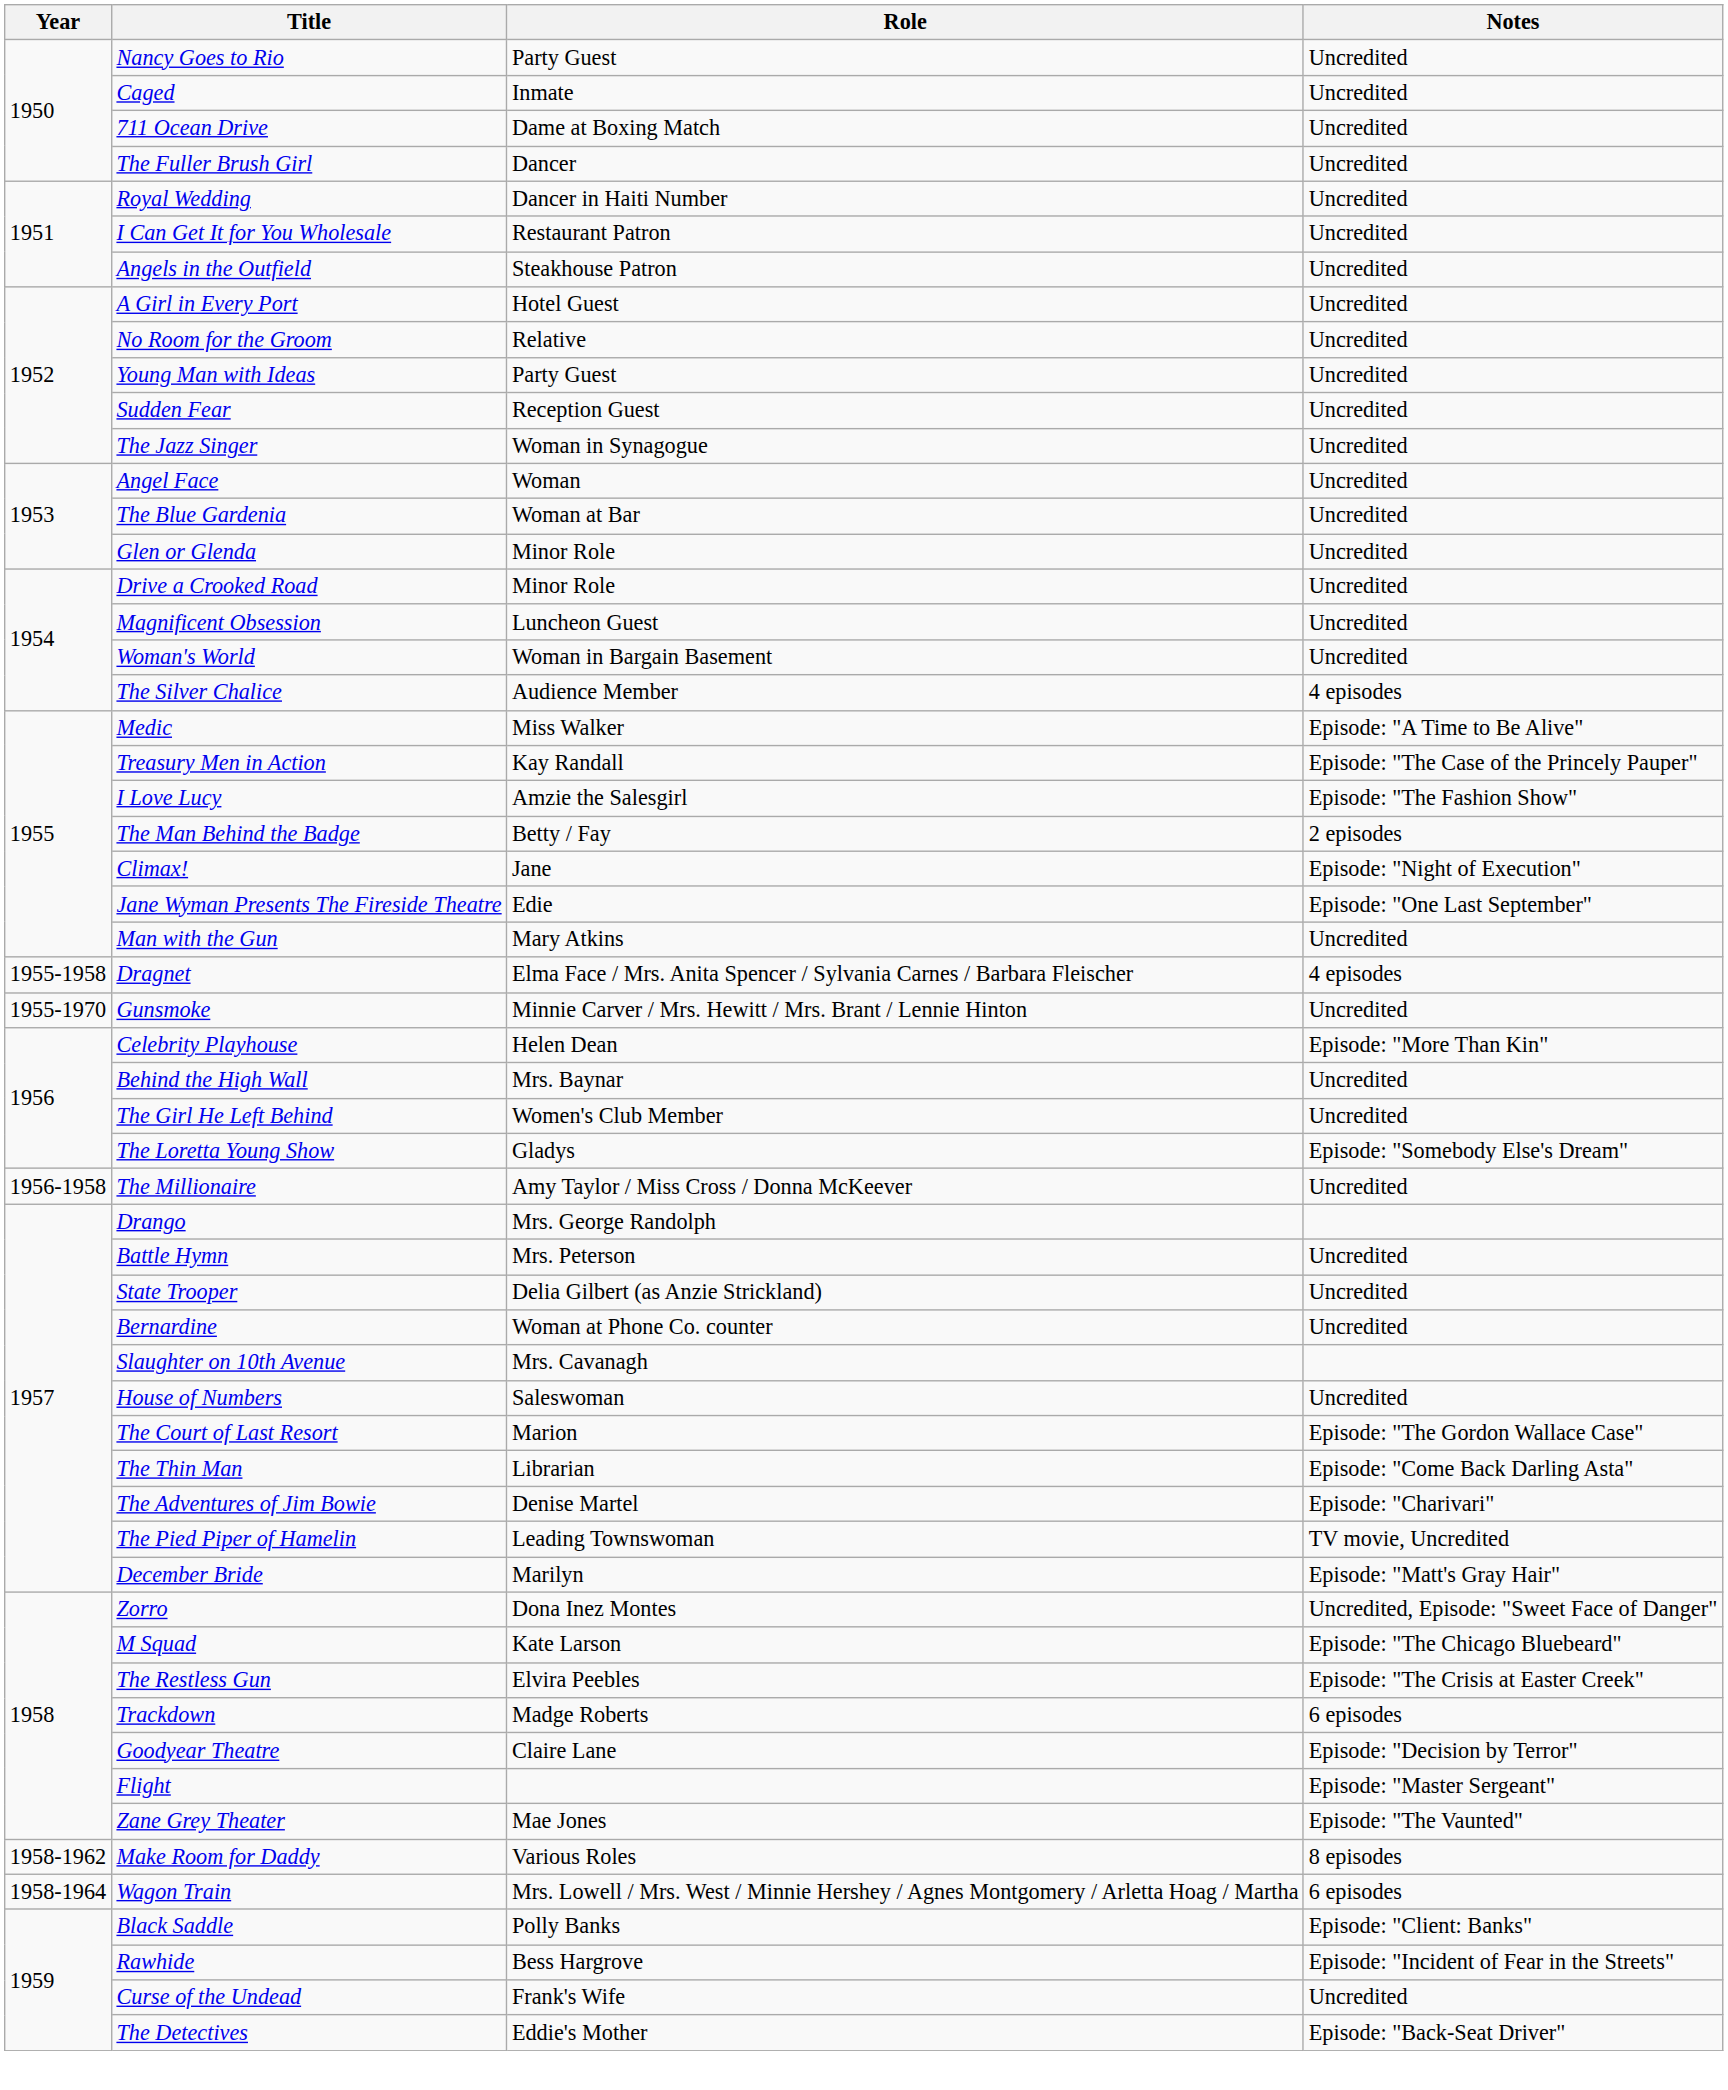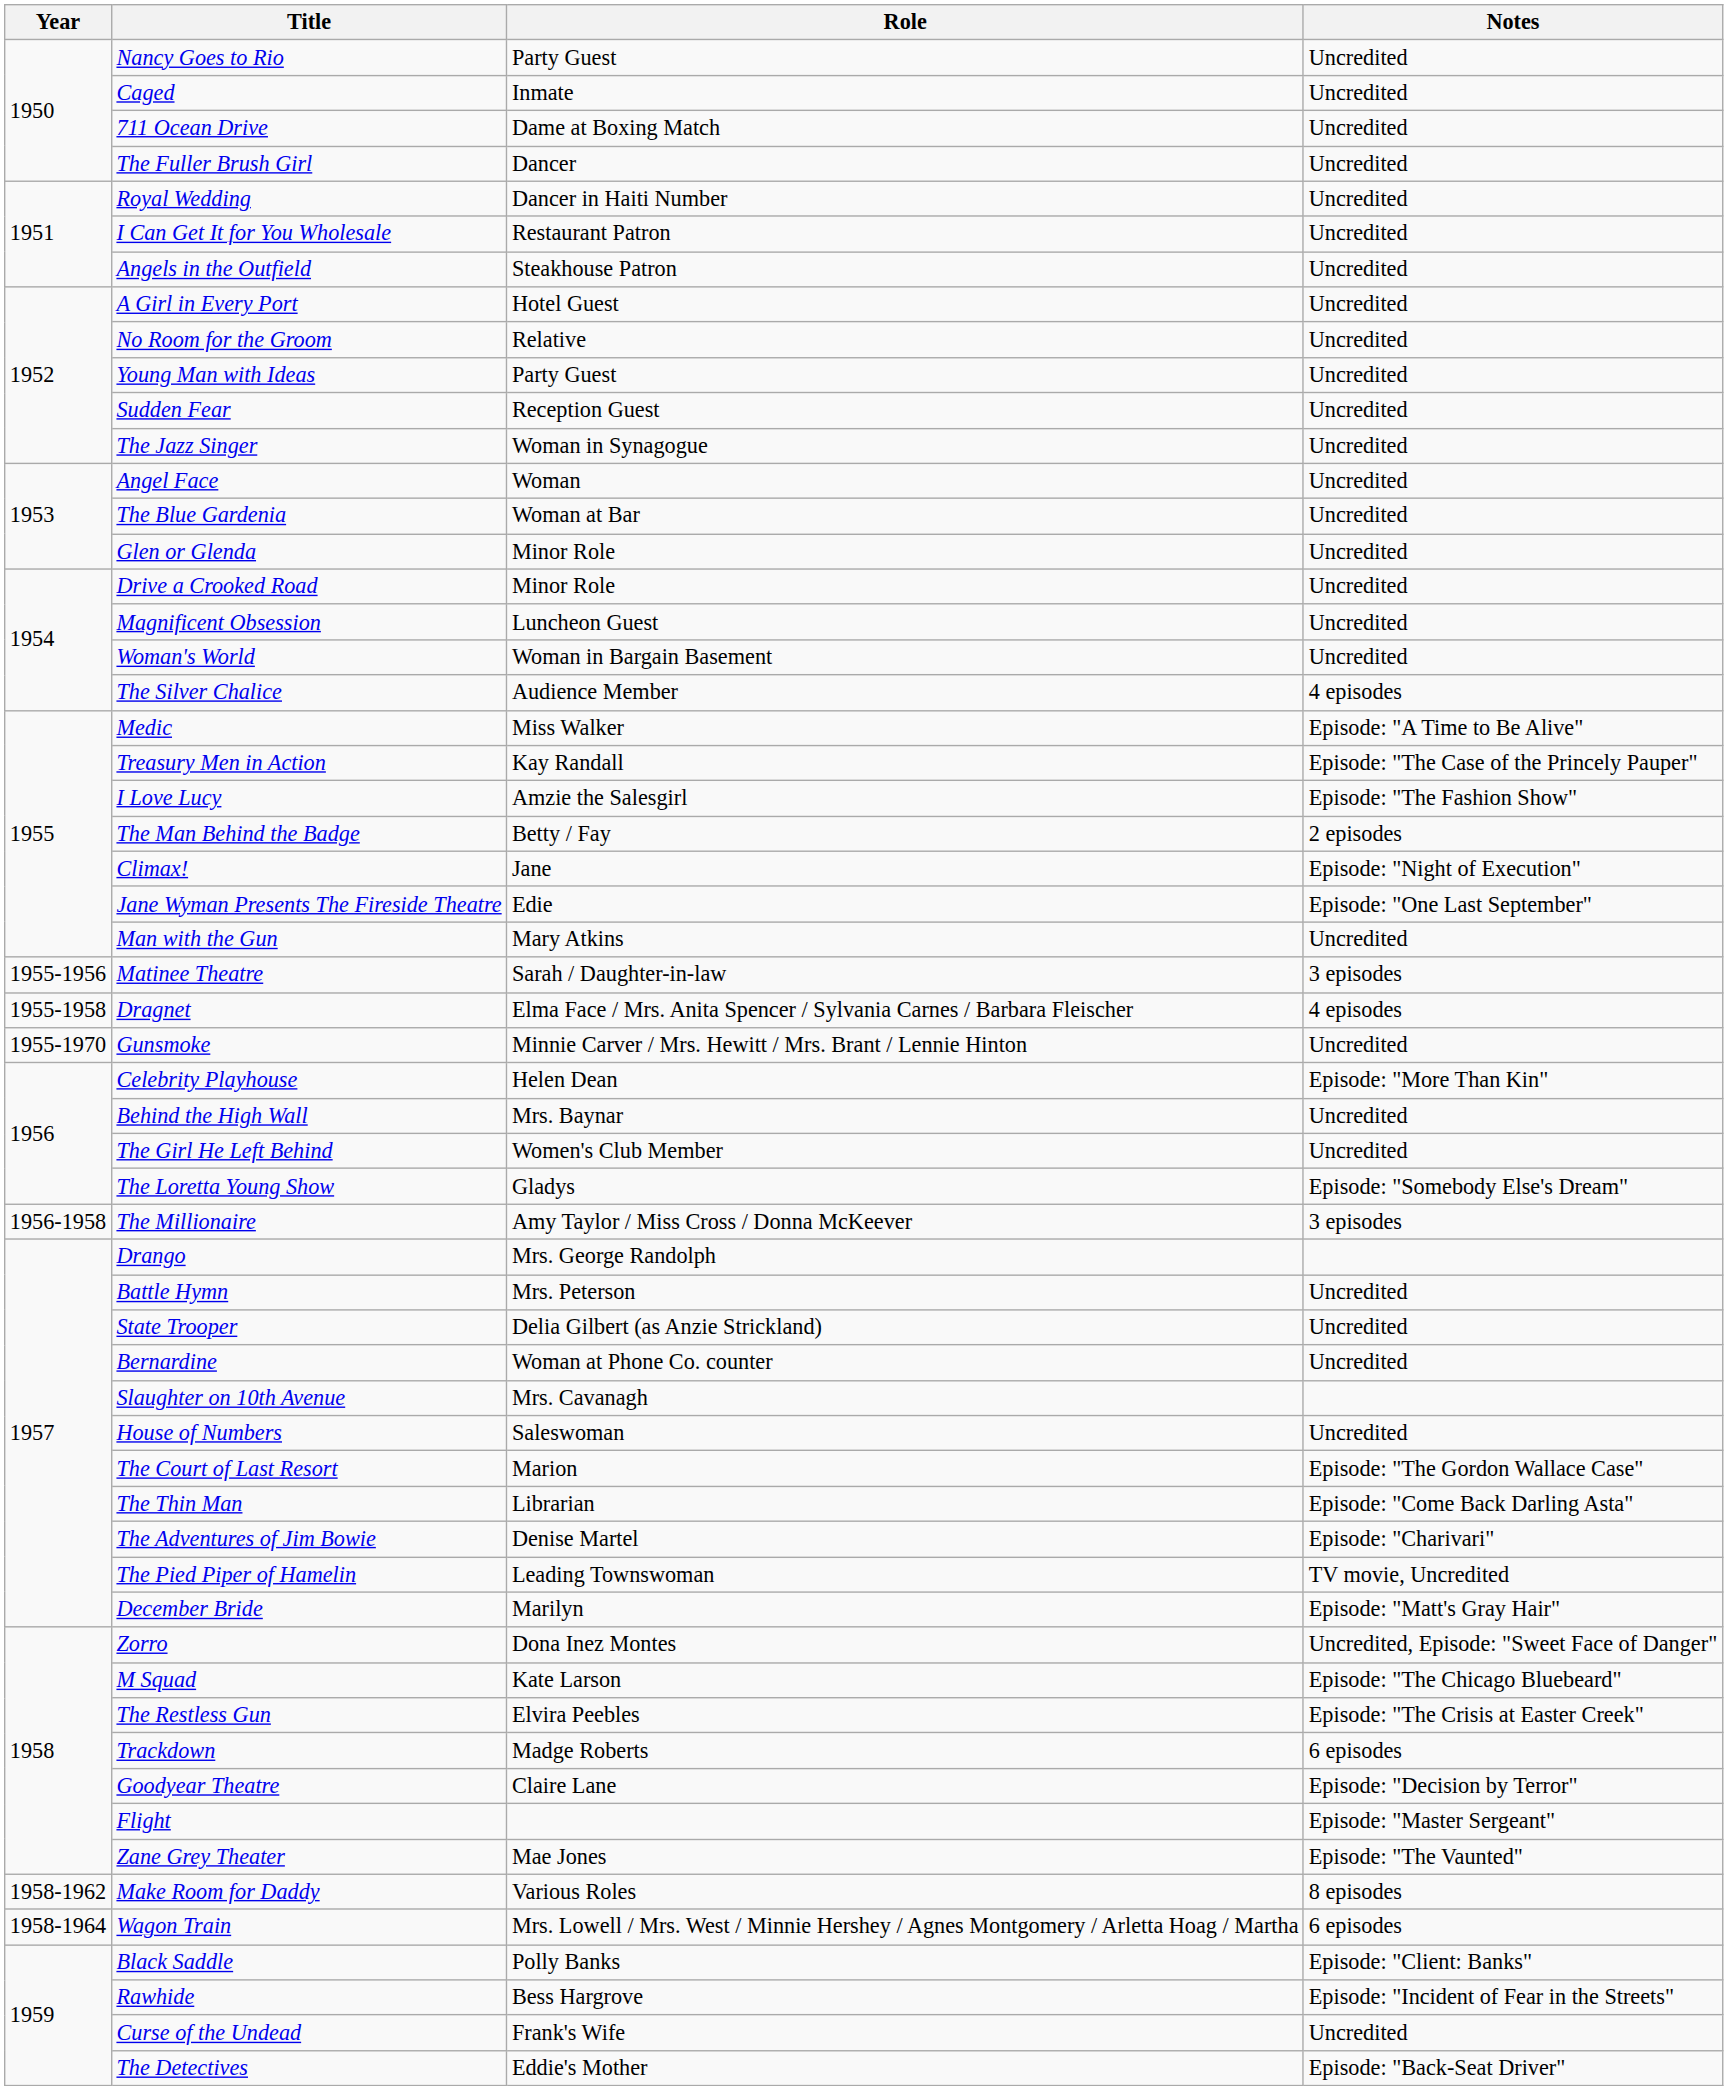 <table class="wikitable">
 <tr>
 <th>Year</th>
 <th>Title</th>
 <th>Role</th>
 <th>Notes</th>
 </tr>
 <tr>
 <td rowspan="4">1950</td>
 <td><em><a href='#'>Nancy Goes to Rio</a></em></td>
 <td>Party Guest</td>
 <td>Uncredited</td>
 </tr>
 <tr>
 <td><em><a href='#'>Caged</a></em></td>
 <td>Inmate</td>
 <td>Uncredited</td>
 </tr>
 <tr>
 <td><em><a href='#'>711 Ocean Drive</a></em></td>
 <td>Dame at Boxing Match</td>
 <td>Uncredited</td>
 </tr>
 <tr>
 <td><em><a href='#'>The Fuller Brush Girl</a></em></td>
 <td>Dancer</td>
 <td>Uncredited</td>
 </tr>
 <tr>
 <td rowspan="3">1951</td>
 <td><em><a href='#'>Royal Wedding</a></em></td>
 <td>Dancer in Haiti Number</td>
 <td>Uncredited</td>
 </tr>
 <tr>
 <td><em><a href='#'>I Can Get It for You Wholesale</a></em></td>
 <td>Restaurant Patron</td>
 <td>Uncredited</td>
 </tr>
 <tr>
 <td><em><a href='#'>Angels in the Outfield</a></em></td>
 <td>Steakhouse Patron</td>
 <td>Uncredited</td>
 </tr>
 <tr>
 <td rowspan="5">1952</td>
 <td><em><a href='#'>A Girl in Every Port</a></em></td>
 <td>Hotel Guest</td>
 <td>Uncredited</td>
 </tr>
 <tr>
 <td><em><a href='#'>No Room for the Groom</a></em></td>
 <td>Relative</td>
 <td>Uncredited</td>
 </tr>
 <tr>
 <td><em><a href='#'>Young Man with Ideas</a></em></td>
 <td>Party Guest</td>
 <td>Uncredited</td>
 </tr>
 <tr>
 <td><em><a href='#'>Sudden Fear</a></em></td>
 <td>Reception Guest</td>
 <td>Uncredited</td>
 </tr>
 <tr>
 <td><em><a href='#'>The Jazz Singer</a></em></td>
 <td>Woman in Synagogue</td>
 <td>Uncredited</td>
 </tr>
 <tr>
 <td rowspan="3">1953</td>
 <td><em><a href='#'>Angel Face</a></em></td>
 <td>Woman</td>
 <td>Uncredited</td>
 </tr>
 <tr>
 <td><em><a href='#'>The Blue Gardenia</a></em></td>
 <td>Woman at Bar</td>
 <td>Uncredited</td>
 </tr>
 <tr>
 <td><em><a href='#'>Glen or Glenda</a></em></td>
 <td>Minor Role</td>
 <td>Uncredited</td>
 </tr>
 <tr>
 <td rowspan="4">1954</td>
 <td><em><a href='#'>Drive a Crooked Road</a></em></td>
 <td>Minor Role</td>
 <td>Uncredited</td>
 </tr>
 <tr>
 <td><em><a href='#'>Magnificent Obsession</a></em></td>
 <td>Luncheon Guest</td>
 <td>Uncredited</td>
 </tr>
 <tr>
 <td><em><a href='#'>Woman's World</a></em></td>
 <td>Woman in Bargain Basement</td>
 <td>Uncredited</td>
 </tr>
 <tr>
 <td><em><a href='#'>The Silver Chalice</a></em></td>
 <td>Audience Member</td>
 <td>4 episodes</td>
 </tr>
 <tr>
 <td rowspan="7">1955</td>
 <td><em><a href='#'>Medic</a></em></td>
 <td>Miss Walker</td>
 <td>Episode: "A Time to Be Alive"</td>
 </tr>
 <tr>
 <td><em><a href='#'>Treasury Men in Action</a></em></td>
 <td>Kay Randall</td>
 <td>Episode: "The Case of the Princely Pauper"</td>
 </tr>
 <tr>
 <td><em><a href='#'>I Love Lucy</a></em></td>
 <td>Amzie the Salesgirl</td>
 <td>Episode: "The Fashion Show"</td>
 </tr>
 <tr>
 <td><em><a href='#'>The Man Behind the Badge</a></em></td>
 <td>Betty / Fay</td>
 <td>2 episodes</td>
 </tr>
 <tr>
 <td><em><a href='#'>Climax!</a></em></td>
 <td>Jane</td>
 <td>Episode: "Night of Execution"</td>
 </tr>
 <tr>
 <td><em><a href='#'>Jane Wyman Presents The Fireside Theatre</a></em></td>
 <td>Edie</td>
 <td>Episode: "One Last September"</td>
 </tr>
 <tr>
 <td><em><a href='#'>Man with the Gun</a></em></td>
 <td>Mary Atkins</td>
 <td>Uncredited</td>
 </tr>
 <tr>
+<td>1955-1956</td>
+<td><em><a href='#'>Matinee Theatre</a></em></td>
+<td>Sarah / Daughter-in-law</td>
+<td>3 episodes</td>
+</tr>
+<tr>
 <td>1955-1958</td>
 <td><em><a href='#'>Dragnet</a></em></td>
 <td>Elma Face / Mrs. Anita Spencer / Sylvania Carnes / Barbara Fleischer</td>
 <td>4 episodes</td>
 </tr>
 <tr>
 <td>1955-1970</td>
 <td><em><a href='#'>Gunsmoke</a></em></td>
 <td>Minnie Carver / Mrs. Hewitt / Mrs. Brant / Lennie Hinton</td>
 <td>Uncredited</td>
 </tr>
 <tr>
 <td rowspan="4">1956</td>
 <td><em><a href='#'>Celebrity Playhouse</a></em></td>
 <td>Helen Dean</td>
 <td>Episode: "More Than Kin"</td>
 </tr>
 <tr>
 <td><em><a href='#'>Behind the High Wall</a></em></td>
 <td>Mrs. Baynar</td>
 <td>Uncredited</td>
 </tr>
 <tr>
 <td><em><a href='#'>The Girl He Left Behind</a></em></td>
 <td>Women's Club Member</td>
 <td>Uncredited</td>
 </tr>
 <tr>
 <td><em><a href='#'>The Loretta Young Show</a></em></td>
 <td>Gladys</td>
 <td>Episode: "Somebody Else's Dream"</td>
 </tr>
 <tr>
 <td>1956-1958</td>
 <td><em><a href='#'>The Millionaire</a></em></td>
 <td>Amy Taylor / Miss Cross / Donna McKeever</td>
-<td>Uncredited</td>
+<td>3 episodes</td>
 </tr>
 <tr>
 <td rowspan="11">1957</td>
 <td><em><a href='#'>Drango</a></em></td>
 <td>Mrs. George Randolph</td>
 <td></td>
 </tr>
 <tr>
 <td><em><a href='#'>Battle Hymn</a></em></td>
 <td>Mrs. Peterson</td>
 <td>Uncredited</td>
 </tr>
 <tr>
 <td><em><a href='#'>State Trooper</a></em></td>
 <td>Delia Gilbert (as Anzie Strickland)</td>
 <td>Uncredited</td>
 </tr>
 <tr>
 <td><em><a href='#'>Bernardine</a></em></td>
 <td>Woman at Phone Co. counter</td>
 <td>Uncredited</td>
 </tr>
 <tr>
 <td><em><a href='#'>Slaughter on 10th Avenue</a></em></td>
 <td>Mrs. Cavanagh</td>
 <td></td>
 </tr>
 <tr>
 <td><em><a href='#'>House of Numbers</a></em></td>
 <td>Saleswoman</td>
 <td>Uncredited</td>
 </tr>
 <tr>
 <td><em><a href='#'>The Court of Last Resort</a></em></td>
 <td>Marion</td>
 <td>Episode: "The Gordon Wallace Case"</td>
 </tr>
 <tr>
 <td><em><a href='#'>The Thin Man</a></em></td>
 <td>Librarian</td>
 <td>Episode: "Come Back Darling Asta"</td>
 </tr>
 <tr>
 <td><em><a href='#'>The Adventures of Jim Bowie</a></em></td>
 <td>Denise Martel</td>
 <td>Episode: "Charivari"</td>
 </tr>
 <tr>
 <td><em><a href='#'>The Pied Piper of Hamelin</a></em></td>
 <td>Leading Townswoman</td>
 <td>TV movie, Uncredited</td>
 </tr>
 <tr>
 <td><em><a href='#'>December Bride</a></em></td>
 <td>Marilyn</td>
 <td>Episode: "Matt's Gray Hair"</td>
 </tr>
 <tr>
 <td rowspan="7">1958</td>
 <td><em><a href='#'>Zorro</a></em></td>
 <td>Dona Inez Montes</td>
 <td>Uncredited, Episode: "Sweet Face of Danger"</td>
 </tr>
 <tr>
 <td><em><a href='#'>M Squad</a></em></td>
 <td>Kate Larson</td>
 <td>Episode: "The Chicago Bluebeard"</td>
 </tr>
 <tr>
 <td><em><a href='#'>The Restless Gun</a></em></td>
 <td>Elvira Peebles</td>
 <td>Episode: "The Crisis at Easter Creek"</td>
 </tr>
 <tr>
 <td><em><a href='#'>Trackdown</a></em></td>
 <td>Madge Roberts</td>
 <td>6 episodes</td>
 </tr>
 <tr>
 <td><em><a href='#'>Goodyear Theatre</a></em></td>
 <td>Claire Lane</td>
 <td>Episode: "Decision by Terror"</td>
 </tr>
 <tr>
 <td><em><a href='#'>Flight</a></em></td>
 <td></td>
 <td>Episode: "Master Sergeant"</td>
 </tr>
 <tr>
 <td><em><a href='#'>Zane Grey Theater</a></em></td>
 <td>Mae Jones</td>
 <td>Episode: "The Vaunted"</td>
 </tr>
 <tr>
 <td>1958-1962</td>
 <td><em><a href='#'>Make Room for Daddy</a></em></td>
 <td>Various Roles</td>
 <td>8 episodes</td>
 </tr>
 <tr>
 <td>1958-1964</td>
 <td><em><a href='#'>Wagon Train</a></em></td>
 <td>Mrs. Lowell / Mrs. West / Minnie Hershey / Agnes Montgomery / Arletta Hoag / Martha</td>
 <td>6 episodes</td>
 </tr>
 <tr>
 <td rowspan="4">1959</td>
 <td><em><a href='#'>Black Saddle</a></em></td>
 <td>Polly Banks</td>
 <td>Episode: "Client: Banks"</td>
 </tr>
 <tr>
 <td><em><a href='#'>Rawhide</a></em></td>
 <td>Bess Hargrove</td>
 <td>Episode: "Incident of Fear in the Streets"</td>
 </tr>
 <tr>
 <td><em><a href='#'>Curse of the Undead</a></em></td>
 <td>Frank's Wife</td>
 <td>Uncredited</td>
 </tr>
 <tr>
 <td><em><a href='#'>The Detectives</a></em></td>
 <td>Eddie's Mother</td>
 <td>Episode: "Back-Seat Driver"</td>
 </tr>
 </table>
